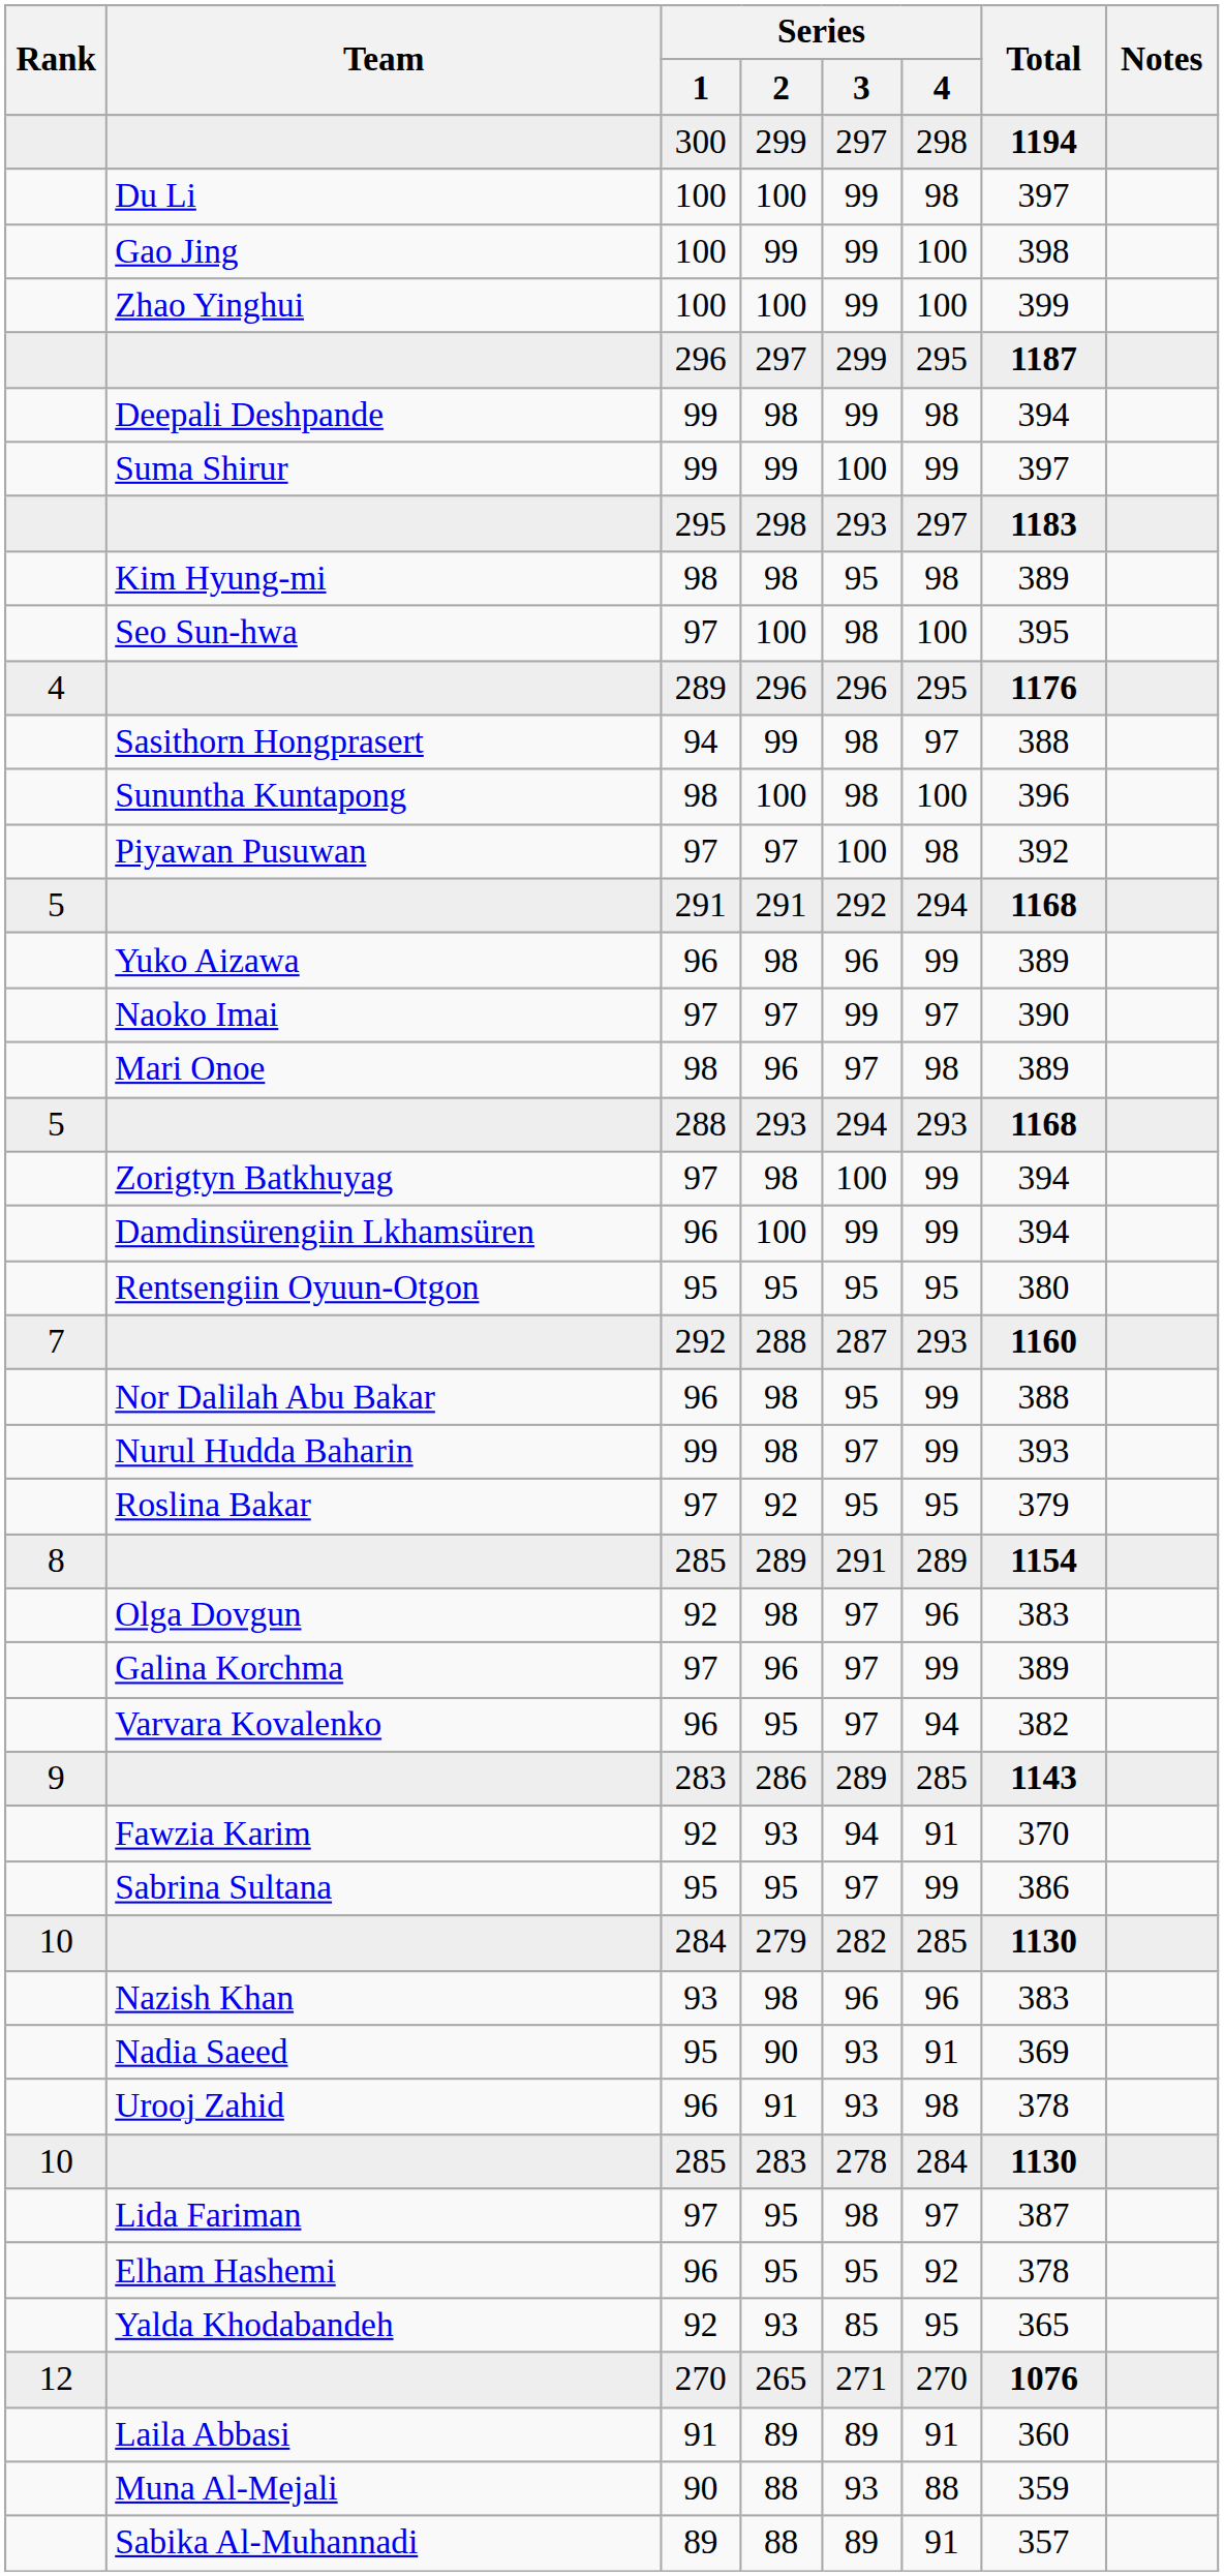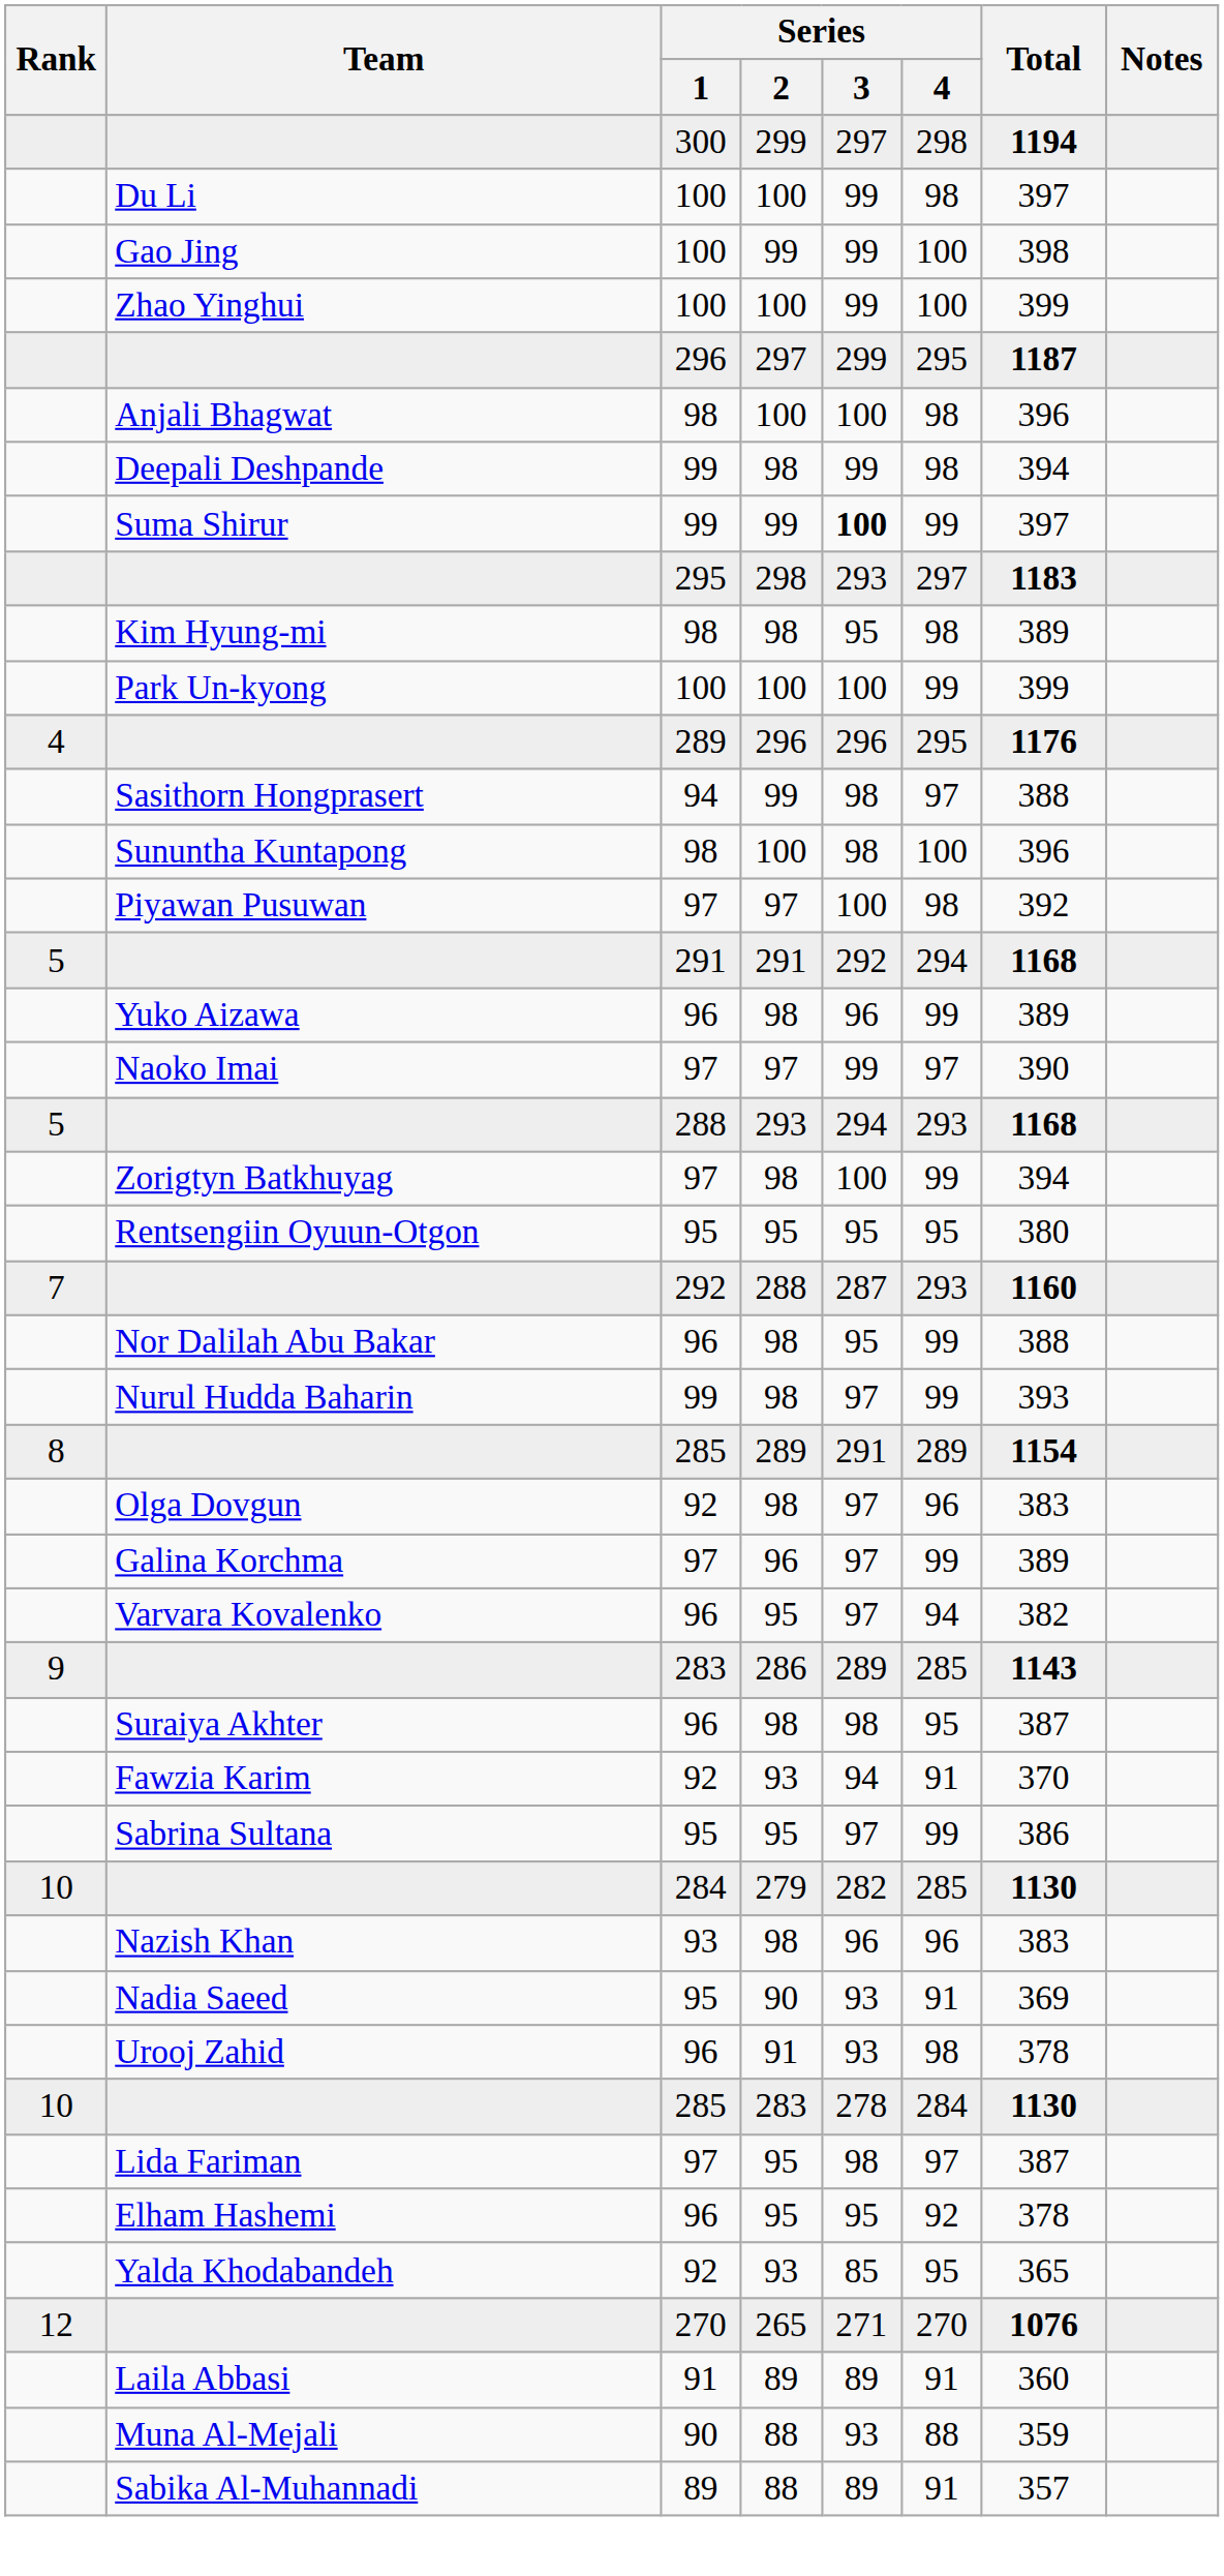 <table class="wikitable" style="text-align:center">
 <tr>
 <th rowspan=2 width=40>Rank</th>
 <th rowspan=2 width=250>Team</th>
 <th colspan=4>Series</th>
 <th rowspan=2 width=50>Total</th>
 <th rowspan=2 width=45>Notes</th>
 </tr>
 <tr>
 <th width=30>1</th>
 <th width=30>2</th>
 <th width=30>3</th>
 <th width=30>4</th>
 </tr>
 <tr bgcolor=eeeeee>
 <td></td>
 <td align=left></td>
 <td>300</td>
 <td>299</td>
 <td>297</td>
 <td>298</td>
 <td><strong>1194</strong></td>
 <td></td>
 </tr>
 <tr>
 <td></td>
 <td align=left><a href='#'>Du Li</a></td>
 <td>100</td>
 <td>100</td>
 <td>99</td>
 <td>98</td>
 <td>397</td>
 <td></td>
 </tr>
 <tr>
 <td></td>
 <td align=left><a href='#'>Gao Jing</a></td>
 <td>100</td>
 <td>99</td>
 <td>99</td>
 <td>100</td>
 <td>398</td>
 <td></td>
 </tr>
 <tr>
 <td></td>
 <td align=left><a href='#'>Zhao Yinghui</a></td>
 <td>100</td>
 <td>100</td>
 <td>99</td>
 <td>100</td>
 <td>399</td>
 <td></td>
 </tr>
 <tr bgcolor=eeeeee>
 <td></td>
 <td align=left></td>
 <td>296</td>
 <td>297</td>
 <td>299</td>
 <td>295</td>
 <td><strong>1187</strong></td>
 <td></td>
 </tr>
 <tr>
 <td></td>
+<td align=left><a href='#'>Anjali Bhagwat</a></td>
+<td>98</td>
+<td>100</td>
+<td>100</td>
+<td>98</td>
+<td>396</td>
+<td></td>
+</tr>
+<tr>
+<td></td>
 <td align=left><a href='#'>Deepali Deshpande</a></td>
 <td>99</td>
 <td>98</td>
 <td>99</td>
 <td>98</td>
 <td>394</td>
 <td></td>
 </tr>
 <tr>
 <td></td>
 <td align=left><a href='#'>Suma Shirur</a></td>
 <td>99</td>
 <td>99</td>
-<td>100</td>
+<td><strong>100</strong></td>
 <td>99</td>
 <td>397</td>
 <td></td>
 </tr>
 <tr bgcolor=eeeeee>
 <td></td>
 <td align=left></td>
 <td>295</td>
 <td>298</td>
 <td>293</td>
 <td>297</td>
 <td><strong>1183</strong></td>
 <td></td>
 </tr>
 <tr>
 <td></td>
 <td align=left><a href='#'>Kim Hyung-mi</a></td>
 <td>98</td>
 <td>98</td>
 <td>95</td>
 <td>98</td>
 <td>389</td>
 <td></td>
 </tr>
 <tr>
 <td></td>
-<td align=left><a href='#'>Seo Sun-hwa</a></td>
-<td>97</td>
+<td align=left><a href='#'>Park Un-kyong</a></td>
 <td>100</td>
-<td>98</td>
 <td>100</td>
-<td>395</td>
+<td>100</td>
+<td>99</td>
+<td>399</td>
 <td></td>
 </tr>
 <tr bgcolor=eeeeee>
 <td>4</td>
 <td align=left></td>
 <td>289</td>
 <td>296</td>
 <td>296</td>
 <td>295</td>
 <td><strong>1176</strong></td>
 <td></td>
 </tr>
 <tr>
 <td></td>
 <td align=left><a href='#'>Sasithorn Hongprasert</a></td>
 <td>94</td>
 <td>99</td>
 <td>98</td>
 <td>97</td>
 <td>388</td>
 <td></td>
 </tr>
 <tr>
 <td></td>
 <td align=left><a href='#'>Sununtha Kuntapong</a></td>
 <td>98</td>
 <td>100</td>
 <td>98</td>
 <td>100</td>
 <td>396</td>
 <td></td>
 </tr>
 <tr>
 <td></td>
 <td align=left><a href='#'>Piyawan Pusuwan</a></td>
 <td>97</td>
 <td>97</td>
 <td>100</td>
 <td>98</td>
 <td>392</td>
 <td></td>
 </tr>
 <tr bgcolor=eeeeee>
 <td>5</td>
 <td align=left></td>
 <td>291</td>
 <td>291</td>
 <td>292</td>
 <td>294</td>
 <td><strong>1168</strong></td>
 <td></td>
 </tr>
 <tr>
 <td></td>
 <td align=left><a href='#'>Yuko Aizawa</a></td>
 <td>96</td>
 <td>98</td>
 <td>96</td>
 <td>99</td>
 <td>389</td>
 <td></td>
 </tr>
 <tr>
 <td></td>
 <td align=left><a href='#'>Naoko Imai</a></td>
 <td>97</td>
 <td>97</td>
 <td>99</td>
 <td>97</td>
 <td>390</td>
 <td></td>
 </tr>
-<tr>
-<td></td>
-<td align=left><a href='#'>Mari Onoe</a></td>
-<td>98</td>
-<td>96</td>
-<td>97</td>
-<td>98</td>
-<td>389</td>
-<td></td>
-</tr>
 <tr bgcolor=eeeeee>
 <td>5</td>
 <td align=left></td>
 <td>288</td>
 <td>293</td>
 <td>294</td>
 <td>293</td>
 <td><strong>1168</strong></td>
 <td></td>
 </tr>
 <tr>
 <td></td>
 <td align=left><a href='#'>Zorigtyn Batkhuyag</a></td>
 <td>97</td>
 <td>98</td>
 <td>100</td>
-<td>99</td>
-<td>394</td>
-<td></td>
-</tr>
-<tr>
-<td></td>
-<td align=left><a href='#'>Damdinsürengiin Lkhamsüren</a></td>
-<td>96</td>
-<td>100</td>
-<td>99</td>
 <td>99</td>
 <td>394</td>
 <td></td>
 </tr>
 <tr>
 <td></td>
 <td align=left><a href='#'>Rentsengiin Oyuun-Otgon</a></td>
 <td>95</td>
 <td>95</td>
 <td>95</td>
 <td>95</td>
 <td>380</td>
 <td></td>
 </tr>
 <tr bgcolor=eeeeee>
 <td>7</td>
 <td align=left></td>
 <td>292</td>
 <td>288</td>
 <td>287</td>
 <td>293</td>
 <td><strong>1160</strong></td>
 <td></td>
 </tr>
 <tr>
 <td></td>
 <td align=left><a href='#'>Nor Dalilah Abu Bakar</a></td>
 <td>96</td>
 <td>98</td>
 <td>95</td>
 <td>99</td>
 <td>388</td>
 <td></td>
 </tr>
 <tr>
 <td></td>
 <td align=left><a href='#'>Nurul Hudda Baharin</a></td>
 <td>99</td>
 <td>98</td>
 <td>97</td>
 <td>99</td>
 <td>393</td>
-<td></td>
-</tr>
-<tr>
-<td></td>
-<td align=left><a href='#'>Roslina Bakar</a></td>
-<td>97</td>
-<td>92</td>
-<td>95</td>
-<td>95</td>
-<td>379</td>
 <td></td>
 </tr>
 <tr bgcolor=eeeeee>
 <td>8</td>
 <td align=left></td>
 <td>285</td>
 <td>289</td>
 <td>291</td>
 <td>289</td>
 <td><strong>1154</strong></td>
 <td></td>
 </tr>
 <tr>
 <td></td>
 <td align=left><a href='#'>Olga Dovgun</a></td>
 <td>92</td>
 <td>98</td>
 <td>97</td>
 <td>96</td>
 <td>383</td>
 <td></td>
 </tr>
 <tr>
 <td></td>
 <td align=left><a href='#'>Galina Korchma</a></td>
 <td>97</td>
 <td>96</td>
 <td>97</td>
 <td>99</td>
 <td>389</td>
 <td></td>
 </tr>
 <tr>
 <td></td>
 <td align=left><a href='#'>Varvara Kovalenko</a></td>
 <td>96</td>
 <td>95</td>
 <td>97</td>
 <td>94</td>
 <td>382</td>
 <td></td>
 </tr>
 <tr bgcolor=eeeeee>
 <td>9</td>
 <td align=left></td>
 <td>283</td>
 <td>286</td>
 <td>289</td>
 <td>285</td>
 <td><strong>1143</strong></td>
+<td></td>
+</tr>
+<tr>
+<td></td>
+<td align=left><a href='#'>Suraiya Akhter</a></td>
+<td>96</td>
+<td>98</td>
+<td>98</td>
+<td>95</td>
+<td>387</td>
 <td></td>
 </tr>
 <tr>
 <td></td>
 <td align=left><a href='#'>Fawzia Karim</a></td>
 <td>92</td>
 <td>93</td>
 <td>94</td>
 <td>91</td>
 <td>370</td>
 <td></td>
 </tr>
 <tr>
 <td></td>
 <td align=left><a href='#'>Sabrina Sultana</a></td>
 <td>95</td>
 <td>95</td>
 <td>97</td>
 <td>99</td>
 <td>386</td>
 <td></td>
 </tr>
 <tr bgcolor=eeeeee>
 <td>10</td>
 <td align=left></td>
 <td>284</td>
 <td>279</td>
 <td>282</td>
 <td>285</td>
 <td><strong>1130</strong></td>
 <td></td>
 </tr>
 <tr>
 <td></td>
 <td align=left><a href='#'>Nazish Khan</a></td>
 <td>93</td>
 <td>98</td>
 <td>96</td>
 <td>96</td>
 <td>383</td>
 <td></td>
 </tr>
 <tr>
 <td></td>
 <td align=left><a href='#'>Nadia Saeed</a></td>
 <td>95</td>
 <td>90</td>
 <td>93</td>
 <td>91</td>
 <td>369</td>
 <td></td>
 </tr>
 <tr>
 <td></td>
 <td align=left><a href='#'>Urooj Zahid</a></td>
 <td>96</td>
 <td>91</td>
 <td>93</td>
 <td>98</td>
 <td>378</td>
 <td></td>
 </tr>
 <tr bgcolor=eeeeee>
 <td>10</td>
 <td align=left></td>
 <td>285</td>
 <td>283</td>
 <td>278</td>
 <td>284</td>
 <td><strong>1130</strong></td>
 <td></td>
 </tr>
 <tr>
 <td></td>
 <td align=left><a href='#'>Lida Fariman</a></td>
 <td>97</td>
 <td>95</td>
 <td>98</td>
 <td>97</td>
 <td>387</td>
 <td></td>
 </tr>
 <tr>
 <td></td>
 <td align=left><a href='#'>Elham Hashemi</a></td>
 <td>96</td>
 <td>95</td>
 <td>95</td>
 <td>92</td>
 <td>378</td>
 <td></td>
 </tr>
 <tr>
 <td></td>
 <td align=left><a href='#'>Yalda Khodabandeh</a></td>
 <td>92</td>
 <td>93</td>
 <td>85</td>
 <td>95</td>
 <td>365</td>
 <td></td>
 </tr>
 <tr bgcolor=eeeeee>
 <td>12</td>
 <td align=left></td>
 <td>270</td>
 <td>265</td>
 <td>271</td>
 <td>270</td>
 <td><strong>1076</strong></td>
 <td></td>
 </tr>
 <tr>
 <td></td>
 <td align=left><a href='#'>Laila Abbasi</a></td>
 <td>91</td>
 <td>89</td>
 <td>89</td>
 <td>91</td>
 <td>360</td>
 <td></td>
 </tr>
 <tr>
 <td></td>
 <td align=left><a href='#'>Muna Al-Mejali</a></td>
 <td>90</td>
 <td>88</td>
 <td>93</td>
 <td>88</td>
 <td>359</td>
 <td></td>
 </tr>
 <tr>
 <td></td>
 <td align=left><a href='#'>Sabika Al-Muhannadi</a></td>
 <td>89</td>
 <td>88</td>
 <td>89</td>
 <td>91</td>
 <td>357</td>
 <td></td>
 </tr>
 </table>
